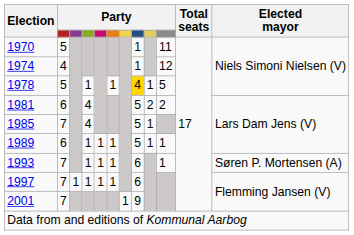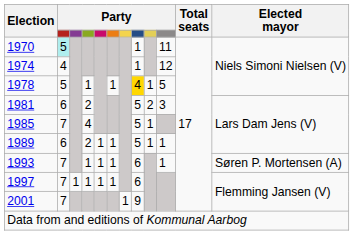 <table class="wikitable">
 <tr>
 <th rowspan=2>Election</th>
 <th colspan=9>Party</th>
 <th rowspan=2>Total<br>seats</th>
 <th rowspan=2>Elected<br>mayor</th>
 </tr>
 <tr>
 <td style="background:#B5211D;"><strong><a href='#'></a></strong></td>
 <td style="background:#843A93;"><strong><a href='#'></a></strong></td>
 <td style="background:#89A920;"><strong><a href='#'></a></strong></td>
 <td style="background:#C9096C;"><strong><a href='#'></a></strong></td>
 <td style="background:#EC7D14;"><strong><a href='#'></a></strong></td>
 <td style="background:#F4D44D;"><strong><a href='#'></a></strong></td>
 <td style="background:#254C85;"><strong><a href='#'></a></strong></td>
 <td style="background:#E3CF57;"><strong><a href='#'></a></strong></td>
 <td style="background:#8B8989;"><strong></strong></td>
 </tr>
 <tr>
 <td><a href='#'>1970</a></td>
-<td>5</td>
+<td style="background: paleturquoise;">5</td>
 <td style="background:#CDC9C9;" rowspan=7></td>
 <td style="background:#CDC9C9;" rowspan=2></td>
 <td style="background:#CDC9C9;" rowspan=5></td>
 <td style="background:#CDC9C9;" rowspan=2></td>
 <td style="background:#CDC9C9;" rowspan=8></td>
 <td>1</td>
 <td style="background:#CDC9C9;" rowspan=2></td>
 <td>11</td>
 <td rowspan=9>17</td>
 <td rowspan=3>Niels Simoni Nielsen (V)</td>
 </tr>
 <tr>
 <td><a href='#'>1974</a></td>
 <td>4</td>
 <td>1</td>
 <td>12</td>
 </tr>
 <tr>
 <td><a href='#'>1978</a></td>
 <td>5</td>
 <td>1</td>
 <td>1</td>
 <td style="background: gold;">4</td>
 <td>1</td>
 <td>5</td>
 </tr>
 <tr>
 <td><a href='#'>1981</a></td>
 <td>6</td>
-<td>4</td>
+<td>2</td>
 <td style="background:#CDC9C9;" rowspan=2></td>
 <td>5</td>
 <td>2</td>
-<td>2</td>
+<td>3</td>
 <td rowspan=3>Lars Dam Jens (V)</td>
 </tr>
 <tr>
 <td><a href='#'>1985</a></td>
 <td>7</td>
 <td>4</td>
 <td>5</td>
 <td>1</td>
 <td style="background:#CDC9C9;"></td>
 </tr>
 <tr>
 <td><a href='#'>1989</a></td>
 <td>6</td>
-<td>1</td>
+<td>2</td>
 <td>1</td>
 <td>1</td>
 <td>5</td>
 <td>1</td>
 <td>1</td>
 </tr>
 <tr>
 <td><a href='#'>1993</a></td>
 <td>7</td>
 <td>1</td>
 <td>1</td>
 <td>1</td>
 <td>6</td>
 <td style="background:#CDC9C9;" rowspan=3></td>
 <td>1</td>
 <td>Søren P. Mortensen (A)</td>
 </tr>
 <tr>
 <td><a href='#'>1997</a></td>
 <td>7</td>
 <td>1</td>
 <td>1</td>
 <td>1</td>
 <td>1</td>
 <td>6</td>
 <td style="background:#CDC9C9;" rowspan=2></td>
 <td rowspan=2>Flemming Jansen (V)</td>
 </tr>
 <tr>
 <td><a href='#'>2001</a></td>
 <td>7</td>
 <td style="background:#CDC9C9;"></td>
 <td style="background:#CDC9C9;"></td>
 <td style="background:#CDC9C9;"></td>
 <td style="background:#CDC9C9;"></td>
 <td>1</td>
 <td>9</td>
 </tr>
 <tr>
 <td colspan=14>Data from  and editions of <em>Kommunal Aarbog</em></td>
 </tr>
 </table>
